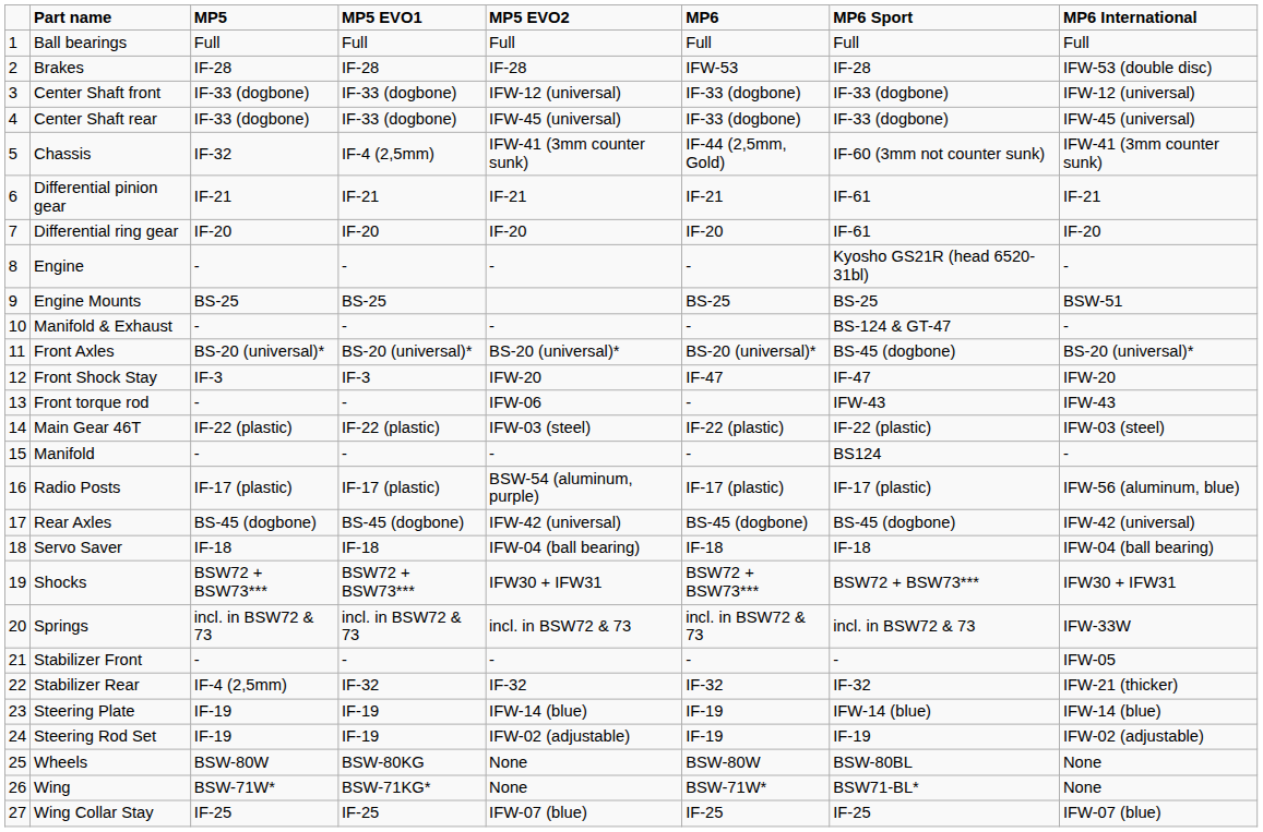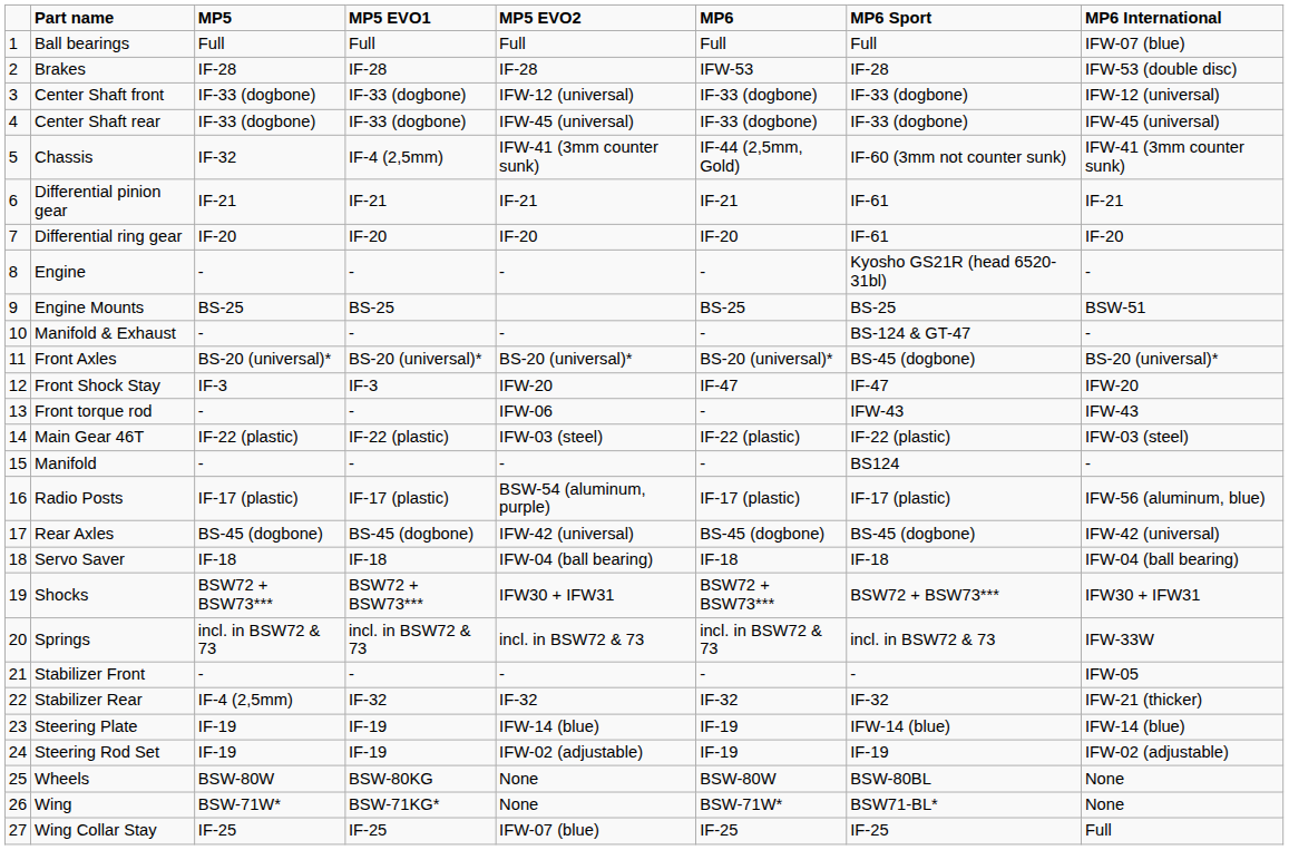 <table class="wikitable">
 <tr>
 <td> </td>
 <td><strong>Part name</strong></td>
 <td><strong>MP5</strong></td>
 <td><strong>MP5 EVO1</strong></td>
 <td><strong>MP5 EVO2</strong></td>
 <td><strong>MP6</strong></td>
 <td><strong>MP6 Sport</strong></td>
 <td><strong>MP6 International</strong></td>
 </tr>
 <tr>
 <td>1</td>
 <td>Ball  bearings</td>
 <td>Full</td>
 <td>Full</td>
 <td>Full</td>
 <td>Full</td>
 <td>Full</td>
-<td>Full</td>
+<td>IFW-07 (blue)</td>
 </tr>
 <tr>
 <td>2</td>
 <td>Brakes</td>
 <td>IF-28</td>
 <td>IF-28</td>
 <td>IF-28</td>
 <td>IFW-53</td>
 <td>IF-28</td>
 <td>IFW-53 (double disc)</td>
 </tr>
 <tr>
 <td>3</td>
 <td>Center  Shaft front</td>
 <td>IF-33 (dogbone)</td>
 <td>IF-33 (dogbone)</td>
 <td>IFW-12 (universal)</td>
 <td>IF-33 (dogbone)</td>
 <td>IF-33 (dogbone)</td>
 <td>IFW-12 (universal)</td>
 </tr>
 <tr>
 <td>4</td>
 <td>Center  Shaft rear</td>
 <td>IF-33 (dogbone)</td>
 <td>IF-33 (dogbone)</td>
 <td>IFW-45 (universal)</td>
 <td>IF-33 (dogbone)</td>
 <td>IF-33 (dogbone)</td>
 <td>IFW-45 (universal)</td>
 </tr>
 <tr>
 <td>5</td>
 <td>Chassis</td>
 <td>IF-32</td>
 <td>IF-4 (2,5mm)</td>
 <td>IFW-41 (3mm counter sunk)</td>
 <td>IF-44 (2,5mm, Gold)</td>
 <td>IF-60 (3mm not counter sunk)</td>
 <td>IFW-41 (3mm counter sunk)</td>
 </tr>
 <tr>
 <td>6</td>
 <td>Differential  pinion gear</td>
 <td>IF-21</td>
 <td>IF-21</td>
 <td>IF-21</td>
 <td>IF-21</td>
 <td>IF-61</td>
 <td>IF-21</td>
 </tr>
 <tr>
 <td>7</td>
 <td>Differential  ring gear</td>
 <td>IF-20</td>
 <td>IF-20</td>
 <td>IF-20</td>
 <td>IF-20</td>
 <td>IF-61</td>
 <td>IF-20</td>
 </tr>
 <tr>
 <td>8</td>
 <td>Engine</td>
 <td>-</td>
 <td>-</td>
 <td>-</td>
 <td>-</td>
 <td>Kyosho GS21R (head 6520-31bl)</td>
 <td>-</td>
 </tr>
 <tr>
 <td>9</td>
 <td>Engine Mounts</td>
 <td>BS-25</td>
 <td>BS-25</td>
 <td></td>
 <td>BS-25</td>
 <td>BS-25</td>
 <td>BSW-51</td>
 </tr>
 <tr>
 <td>10</td>
 <td>Manifold & Exhaust</td>
 <td>-</td>
 <td>-</td>
 <td>-</td>
 <td>-</td>
 <td>BS-124 & GT-47</td>
 <td>-</td>
 </tr>
 <tr>
 <td>11</td>
 <td>Front  Axles</td>
 <td>BS-20 (universal)*</td>
 <td>BS-20 (universal)*</td>
 <td>BS-20 (universal)*</td>
 <td>BS-20 (universal)*</td>
 <td>BS-45 (dogbone)</td>
 <td>BS-20 (universal)*</td>
 </tr>
 <tr>
 <td>12</td>
 <td>Front  Shock Stay</td>
 <td>IF-3</td>
 <td>IF-3</td>
 <td>IFW-20</td>
 <td>IF-47</td>
 <td>IF-47</td>
 <td>IFW-20</td>
 </tr>
 <tr>
 <td>13</td>
 <td>Front  torque rod</td>
 <td>-</td>
 <td>-</td>
 <td>IFW-06</td>
 <td>-</td>
 <td>IFW-43</td>
 <td>IFW-43</td>
 </tr>
 <tr>
 <td>14</td>
 <td>Main  Gear 46T</td>
 <td>IF-22 (plastic)</td>
 <td>IF-22 (plastic)</td>
 <td>IFW-03 (steel)</td>
 <td>IF-22 (plastic)</td>
 <td>IF-22 (plastic)</td>
 <td>IFW-03 (steel)</td>
 </tr>
 <tr>
 <td>15</td>
 <td>Manifold</td>
 <td>-</td>
 <td>-</td>
 <td>-</td>
 <td>-</td>
 <td>BS124</td>
 <td>-</td>
 </tr>
 <tr>
 <td>16</td>
 <td>Radio Posts</td>
 <td>IF-17 (plastic)</td>
 <td>IF-17 (plastic)</td>
 <td>BSW-54 (aluminum, purple)</td>
 <td>IF-17 (plastic)</td>
 <td>IF-17 (plastic)</td>
 <td>IFW-56 (aluminum, blue)</td>
 </tr>
 <tr>
 <td>17</td>
 <td>Rear  Axles</td>
 <td>BS-45 (dogbone)</td>
 <td>BS-45 (dogbone)</td>
 <td>IFW-42 (universal)</td>
 <td>BS-45 (dogbone)</td>
 <td>BS-45 (dogbone)</td>
 <td>IFW-42 (universal)</td>
 </tr>
 <tr>
 <td>18</td>
 <td>Servo  Saver</td>
 <td>IF-18</td>
 <td>IF-18</td>
 <td>IFW-04 (ball bearing)</td>
 <td>IF-18</td>
 <td>IF-18</td>
 <td>IFW-04 (ball bearing)</td>
 </tr>
 <tr>
 <td>19</td>
 <td>Shocks</td>
 <td>BSW72 + BSW73***</td>
 <td>BSW72 + BSW73***</td>
 <td>IFW30 + IFW31</td>
 <td>BSW72 + BSW73***</td>
 <td>BSW72 + BSW73***</td>
 <td>IFW30 + IFW31</td>
 </tr>
 <tr>
 <td>20</td>
 <td>Springs</td>
 <td>incl. in BSW72 & 73</td>
 <td>incl. in BSW72 & 73</td>
 <td>incl. in BSW72 & 73</td>
 <td>incl. in BSW72 & 73</td>
 <td>incl. in BSW72 & 73</td>
 <td>IFW-33W</td>
 </tr>
 <tr>
 <td>21</td>
 <td>Stabilizer  Front</td>
 <td>-</td>
 <td>-</td>
 <td>-</td>
 <td>-</td>
 <td>-</td>
 <td>IFW-05</td>
 </tr>
 <tr>
 <td>22</td>
 <td>Stabilizer  Rear</td>
 <td>IF-4 (2,5mm)</td>
 <td>IF-32</td>
 <td>IF-32</td>
 <td>IF-32</td>
 <td>IF-32</td>
 <td>IFW-21 (thicker)</td>
 </tr>
 <tr>
 <td>23</td>
 <td>Steering  Plate</td>
 <td>IF-19</td>
 <td>IF-19</td>
 <td>IFW-14 (blue)</td>
 <td>IF-19</td>
 <td>IFW-14 (blue)</td>
 <td>IFW-14 (blue)</td>
 </tr>
 <tr>
 <td>24</td>
 <td>Steering  Rod Set</td>
 <td>IF-19</td>
 <td>IF-19</td>
 <td>IFW-02 (adjustable)</td>
 <td>IF-19</td>
 <td>IF-19</td>
 <td>IFW-02 (adjustable)</td>
 </tr>
 <tr>
 <td>25</td>
 <td>Wheels</td>
 <td>BSW-80W</td>
 <td>BSW-80KG</td>
 <td>None</td>
 <td>BSW-80W</td>
 <td>BSW-80BL</td>
 <td>None</td>
 </tr>
 <tr>
 <td>26</td>
 <td>Wing</td>
 <td>BSW-71W*</td>
 <td>BSW-71KG*</td>
 <td>None</td>
 <td>BSW-71W*</td>
 <td>BSW71-BL*</td>
 <td>None</td>
 </tr>
 <tr>
 <td>27</td>
 <td>Wing  Collar Stay</td>
 <td>IF-25</td>
 <td>IF-25</td>
 <td>IFW-07 (blue)</td>
 <td>IF-25</td>
 <td>IF-25</td>
-<td>IFW-07 (blue)</td>
+<td>Full</td>
 </tr>
 </table>
